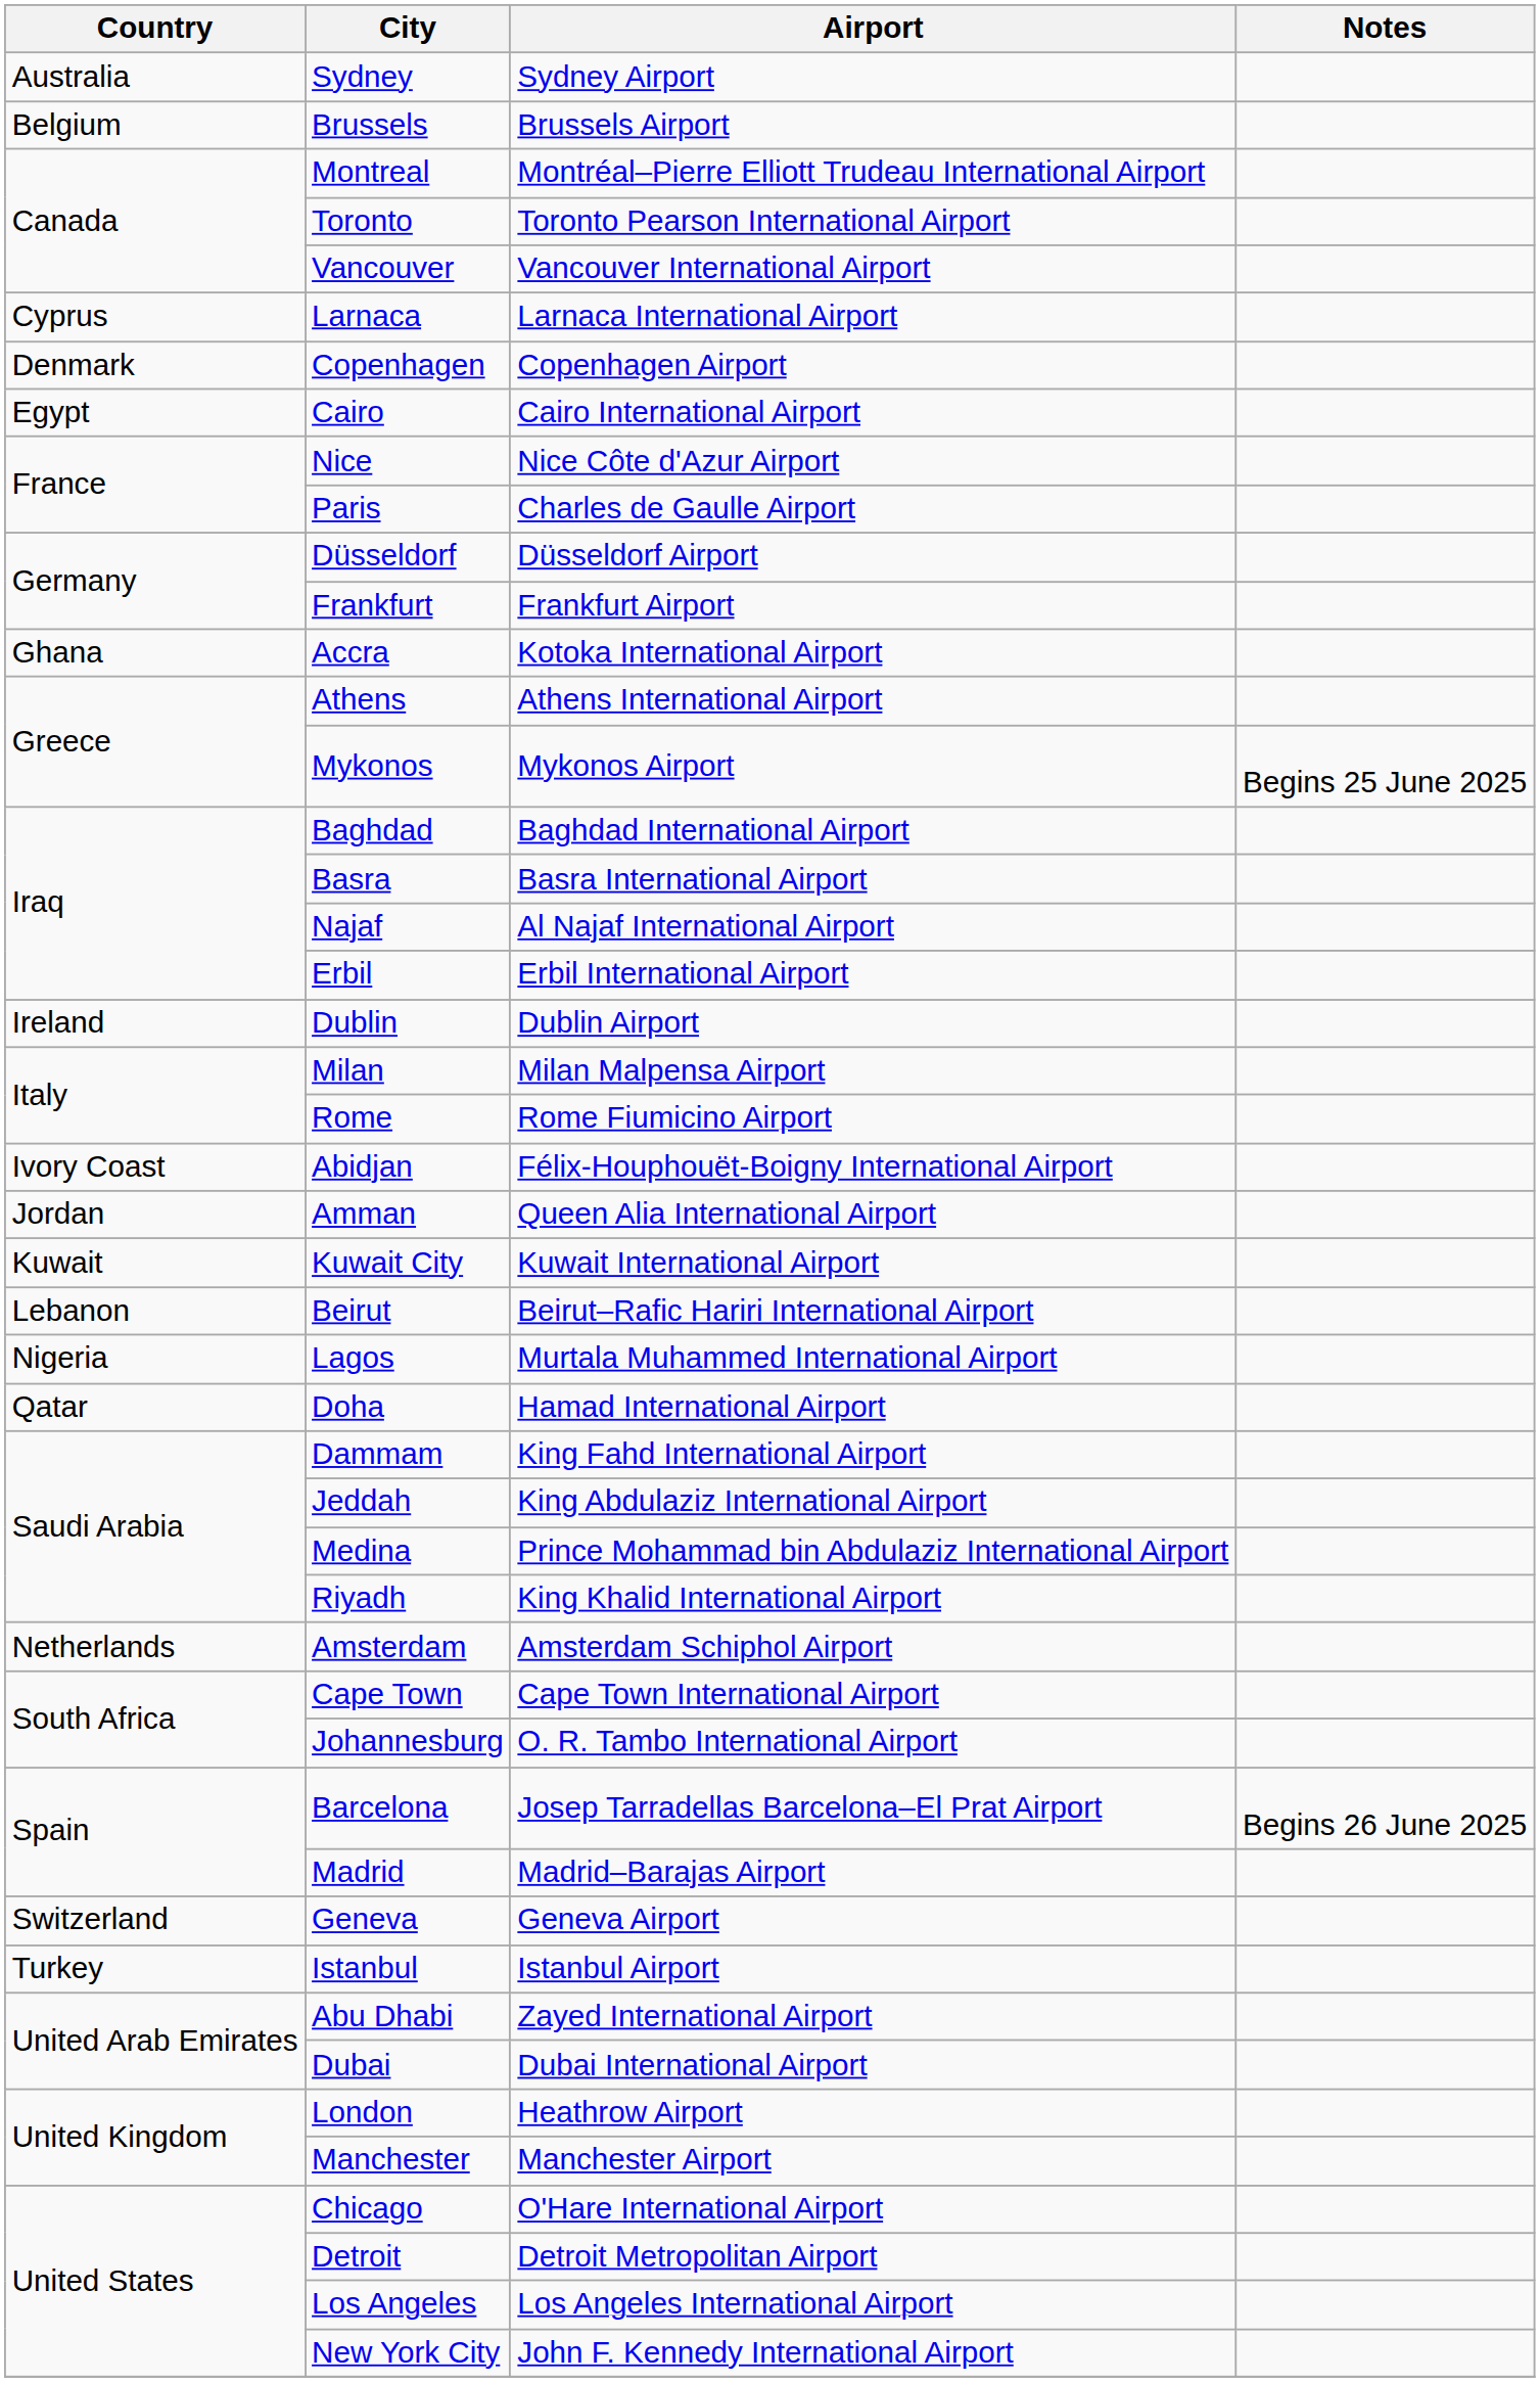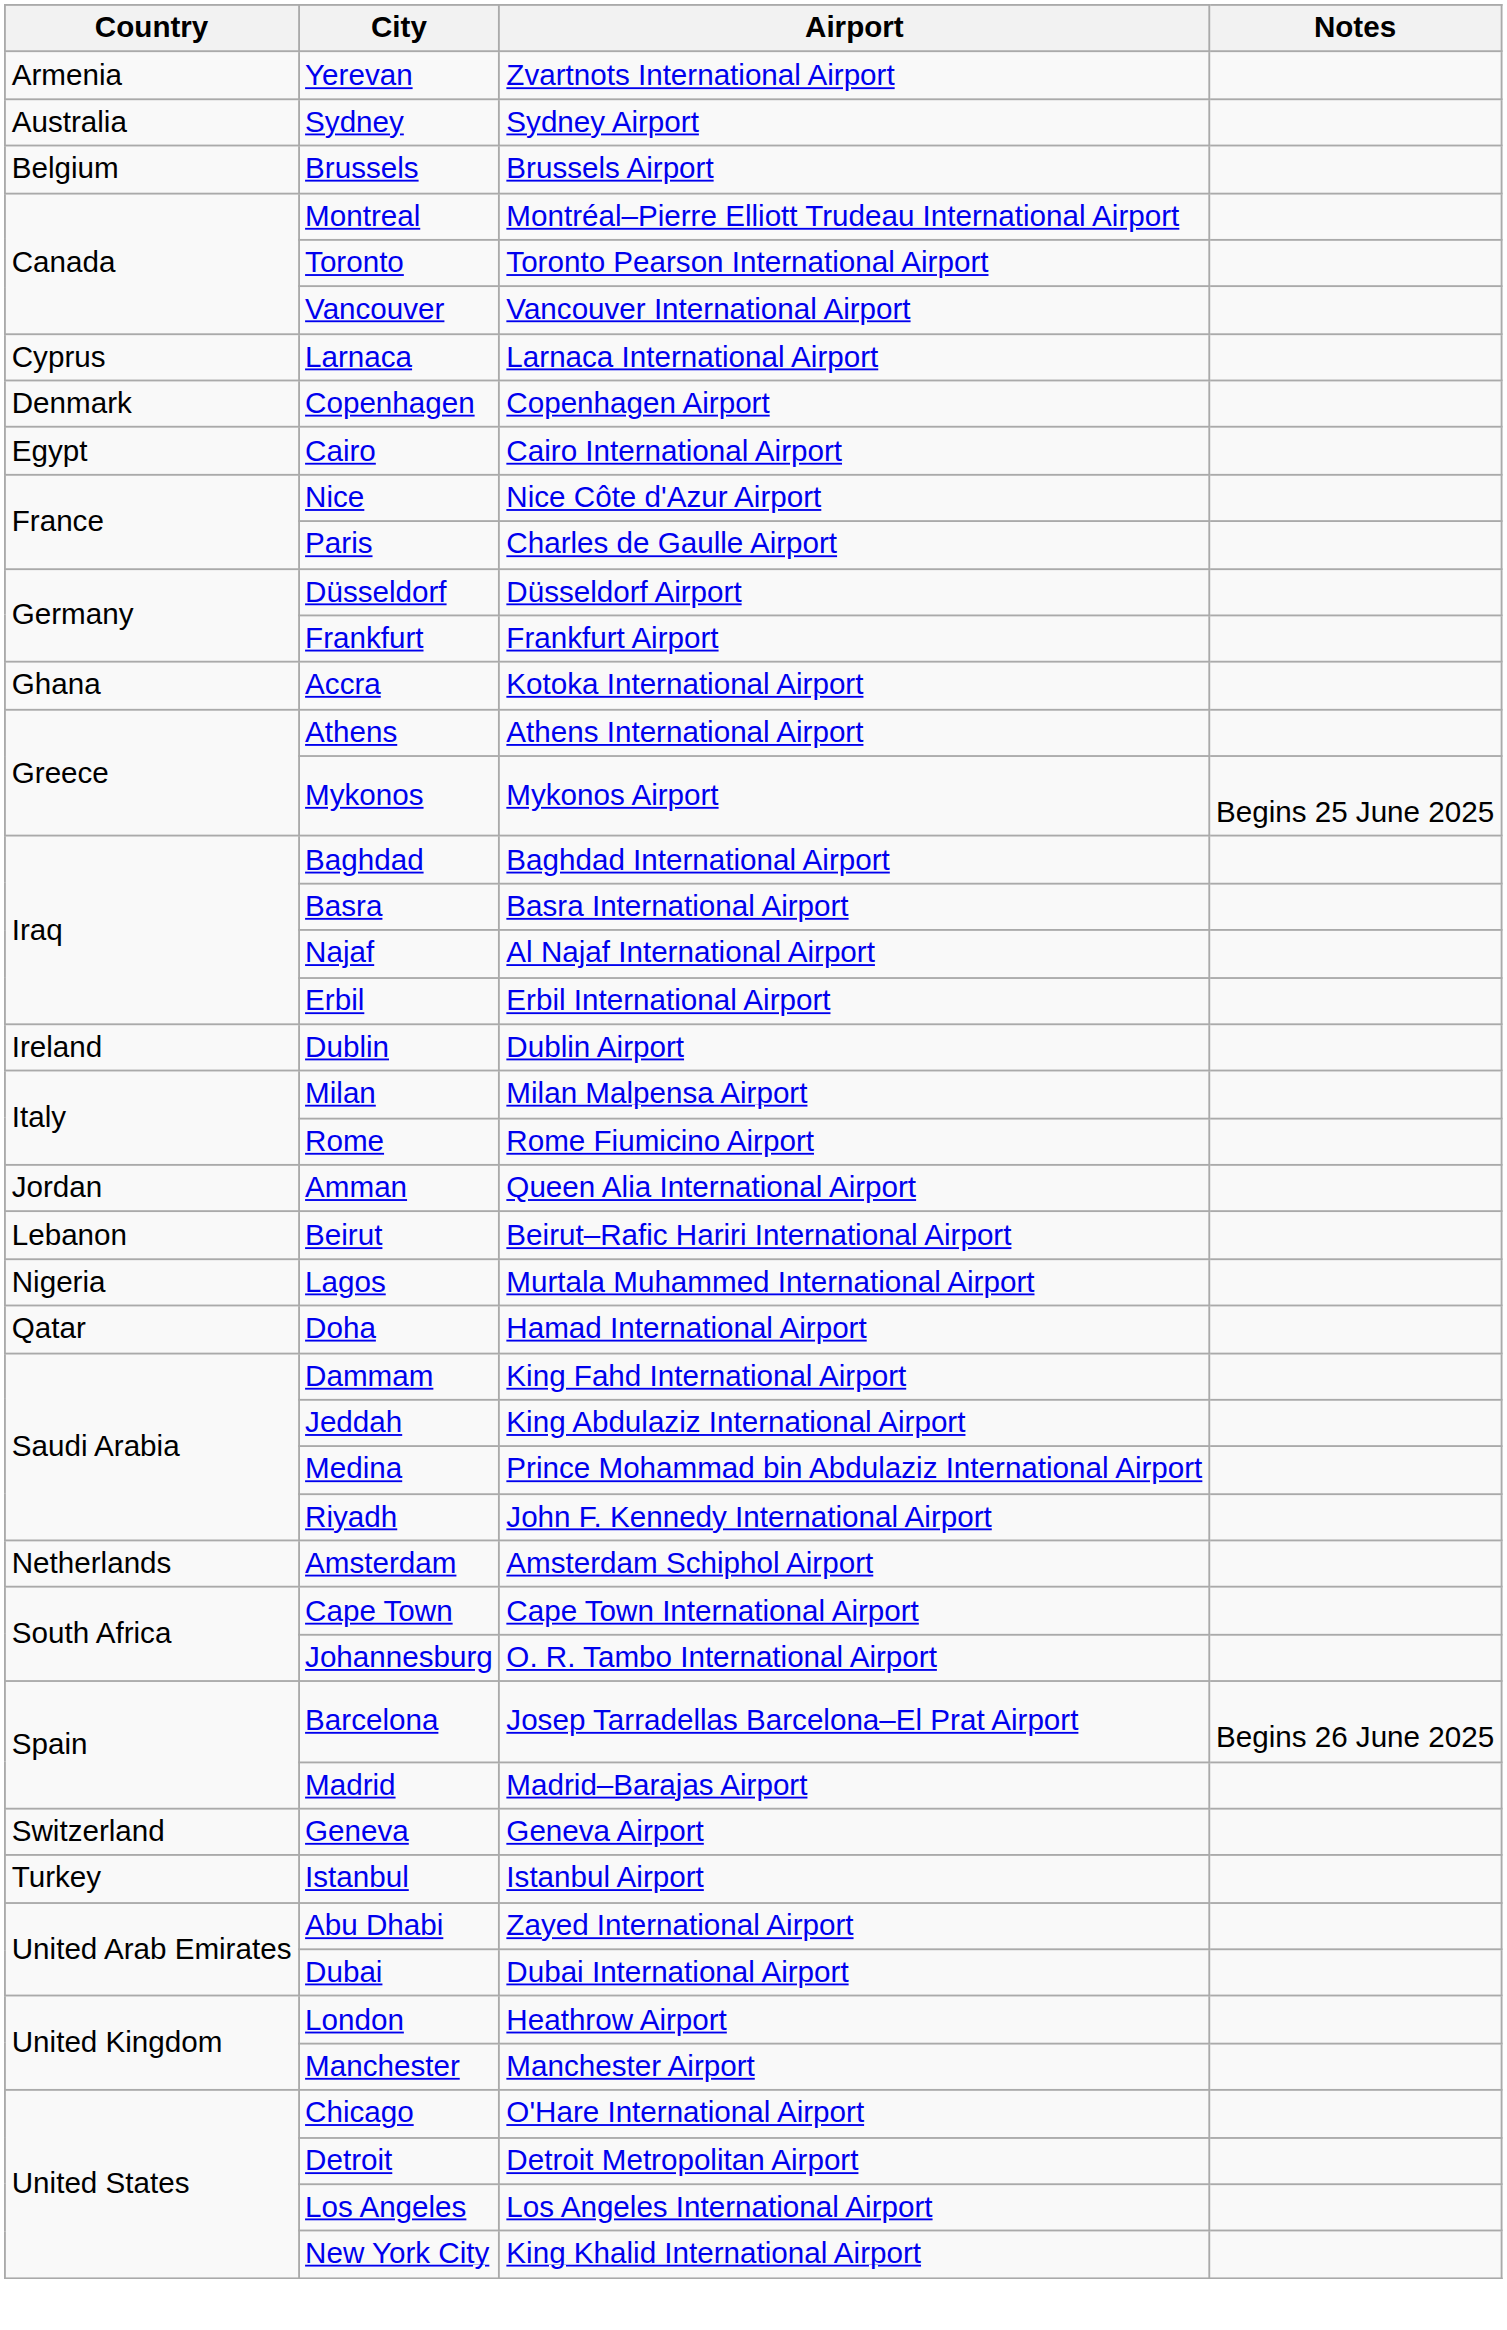 <table class="wikitable">
 <tr>
 <th>Country</th>
 <th>City</th>
 <th>Airport</th>
 <th>Notes</th>
+</tr>
+<tr>
+<td>Armenia</td>
+<td><a href='#'>Yerevan</a></td>
+<td><a href='#'>Zvartnots International Airport</a></td>
+<td align=center></td>
 </tr>
 <tr>
 <td>Australia</td>
 <td><a href='#'>Sydney</a></td>
 <td><a href='#'>Sydney Airport</a></td>
 <td></td>
 </tr>
 <tr>
 <td>Belgium</td>
 <td><a href='#'>Brussels</a></td>
 <td><a href='#'>Brussels Airport</a></td>
 <td align=center></td>
 </tr>
 <tr>
 <td rowspan="3">Canada</td>
 <td><a href='#'>Montreal</a></td>
 <td><a href='#'>Montréal–Pierre Elliott Trudeau International Airport</a></td>
 <td></td>
 </tr>
 <tr>
 <td><a href='#'>Toronto</a></td>
 <td><a href='#'>Toronto Pearson International Airport</a></td>
 <td></td>
 </tr>
 <tr>
 <td><a href='#'>Vancouver</a></td>
 <td><a href='#'>Vancouver International Airport</a></td>
 <td></td>
 </tr>
 <tr>
 <td>Cyprus</td>
 <td><a href='#'>Larnaca</a></td>
 <td><a href='#'>Larnaca International Airport</a></td>
 <td align=center></td>
 </tr>
 <tr>
 <td>Denmark</td>
 <td><a href='#'>Copenhagen</a></td>
 <td><a href='#'>Copenhagen Airport</a></td>
 <td align=center></td>
 </tr>
 <tr>
 <td>Egypt</td>
 <td><a href='#'>Cairo</a></td>
 <td><a href='#'>Cairo International Airport</a></td>
 <td align=center></td>
 </tr>
 <tr>
 <td rowspan="2">France</td>
 <td><a href='#'>Nice</a></td>
 <td><a href='#'>Nice Côte d'Azur Airport</a></td>
 <td></td>
 </tr>
 <tr>
 <td><a href='#'>Paris</a></td>
 <td><a href='#'>Charles de Gaulle Airport</a></td>
 <td align=center></td>
 </tr>
 <tr>
 <td rowspan="2">Germany</td>
 <td><a href='#'>Düsseldorf</a></td>
 <td><a href='#'>Düsseldorf Airport</a></td>
 <td align=center></td>
 </tr>
 <tr>
 <td><a href='#'>Frankfurt</a></td>
 <td><a href='#'>Frankfurt Airport</a></td>
 <td align=center></td>
 </tr>
 <tr>
 <td>Ghana</td>
 <td><a href='#'>Accra</a></td>
 <td><a href='#'>Kotoka International Airport</a></td>
 <td align=center></td>
 </tr>
 <tr>
 <td rowspan="2">Greece</td>
 <td><a href='#'>Athens</a></td>
 <td><a href='#'>Athens International Airport</a></td>
 <td align=center></td>
 </tr>
 <tr>
 <td><a href='#'>Mykonos</a></td>
 <td><a href='#'>Mykonos Airport</a></td>
 <td><br>Begins 25 June 2025</td>
 </tr>
 <tr>
 <td rowspan="4">Iraq</td>
 <td><a href='#'>Baghdad</a></td>
 <td><a href='#'>Baghdad International Airport</a></td>
 <td align=center></td>
 </tr>
 <tr>
 <td><a href='#'>Basra</a></td>
 <td><a href='#'>Basra International Airport</a></td>
 <td></td>
 </tr>
 <tr>
 <td><a href='#'>Najaf</a></td>
 <td><a href='#'>Al Najaf International Airport</a></td>
 <td align=center></td>
 </tr>
 <tr>
 <td><a href='#'>Erbil</a></td>
 <td><a href='#'>Erbil International Airport</a></td>
 <td align=center></td>
 </tr>
 <tr>
 <td>Ireland</td>
 <td><a href='#'>Dublin</a></td>
 <td><a href='#'>Dublin Airport</a></td>
 <td></td>
 </tr>
 <tr>
 <td rowspan="2">Italy</td>
 <td><a href='#'>Milan</a></td>
 <td><a href='#'>Milan Malpensa Airport</a></td>
 <td align=center></td>
 </tr>
 <tr>
 <td><a href='#'>Rome</a></td>
 <td><a href='#'>Rome Fiumicino Airport</a></td>
 <td align=center></td>
 </tr>
 <tr>
-<td>Ivory Coast</td>
-<td><a href='#'>Abidjan</a></td>
-<td><a href='#'>Félix-Houphouët-Boigny International Airport</a></td>
-<td align=center></td>
-</tr>
-<tr>
 <td>Jordan</td>
 <td><a href='#'>Amman</a></td>
 <td><a href='#'>Queen Alia International Airport</a></td>
-<td align=center></td>
-</tr>
-<tr>
-<td>Kuwait</td>
-<td><a href='#'>Kuwait City</a></td>
-<td><a href='#'>Kuwait International Airport</a></td>
 <td align=center></td>
 </tr>
 <tr>
 <td>Lebanon</td>
 <td><a href='#'>Beirut</a></td>
 <td><a href='#'>Beirut–Rafic Hariri International Airport</a></td>
 <td></td>
 </tr>
 <tr>
 <td>Nigeria</td>
 <td><a href='#'>Lagos</a></td>
 <td><a href='#'>Murtala Muhammed International Airport</a></td>
 <td align=center></td>
 </tr>
 <tr>
 <td>Qatar</td>
 <td><a href='#'>Doha</a></td>
 <td><a href='#'>Hamad International Airport</a></td>
 <td align=center></td>
 </tr>
 <tr>
 <td rowspan="4">Saudi Arabia</td>
 <td><a href='#'>Dammam</a></td>
 <td><a href='#'>King Fahd International Airport</a></td>
 <td></td>
 </tr>
 <tr>
 <td><a href='#'>Jeddah</a></td>
 <td><a href='#'>King Abdulaziz International Airport</a></td>
 <td align=center></td>
 </tr>
 <tr>
 <td><a href='#'>Medina</a></td>
 <td><a href='#'>Prince Mohammad bin Abdulaziz International Airport</a></td>
 <td></td>
 </tr>
 <tr>
 <td><a href='#'>Riyadh</a></td>
-<td><a href='#'>King Khalid International Airport</a></td>
+<td><a href='#'>John F. Kennedy International Airport</a></td>
 <td align=center></td>
 </tr>
 <tr>
 <td>Netherlands</td>
 <td><a href='#'>Amsterdam</a></td>
 <td><a href='#'>Amsterdam Schiphol Airport</a></td>
 <td></td>
 </tr>
 <tr>
 <td rowspan="2">South Africa</td>
 <td><a href='#'>Cape Town</a></td>
 <td><a href='#'>Cape Town International Airport</a></td>
 <td></td>
 </tr>
 <tr>
 <td><a href='#'>Johannesburg</a></td>
 <td><a href='#'>O. R. Tambo International Airport</a></td>
 <td></td>
 </tr>
 <tr>
 <td rowspan="2">Spain</td>
 <td><a href='#'>Barcelona</a></td>
 <td><a href='#'>Josep Tarradellas Barcelona–El Prat Airport</a></td>
 <td><br>Begins 26 June 2025</td>
 </tr>
 <tr>
 <td><a href='#'>Madrid</a></td>
 <td><a href='#'>Madrid–Barajas Airport</a></td>
 <td align=center></td>
 </tr>
 <tr>
 <td>Switzerland</td>
 <td><a href='#'>Geneva</a></td>
 <td><a href='#'>Geneva Airport</a></td>
 <td align=center></td>
 </tr>
 <tr>
 <td>Turkey</td>
 <td><a href='#'>Istanbul</a></td>
 <td><a href='#'>Istanbul Airport</a></td>
 <td align=center></td>
 </tr>
 <tr>
 <td rowspan="2">United Arab Emirates</td>
 <td><a href='#'>Abu Dhabi</a></td>
 <td><a href='#'>Zayed International Airport</a></td>
 <td align=center></td>
 </tr>
 <tr>
 <td><a href='#'>Dubai</a></td>
 <td><a href='#'>Dubai International Airport</a></td>
 <td align=center></td>
 </tr>
 <tr>
 <td rowspan="2">United Kingdom</td>
 <td><a href='#'>London</a></td>
 <td><a href='#'>Heathrow Airport</a></td>
 <td align=center></td>
 </tr>
 <tr>
 <td><a href='#'>Manchester</a></td>
 <td><a href='#'>Manchester Airport</a></td>
 <td></td>
 </tr>
 <tr>
 <td rowspan="4">United States</td>
 <td><a href='#'>Chicago</a></td>
 <td><a href='#'>O'Hare International Airport</a></td>
 <td></td>
 </tr>
 <tr>
 <td><a href='#'>Detroit</a></td>
 <td><a href='#'>Detroit Metropolitan Airport</a></td>
 <td></td>
 </tr>
 <tr>
 <td><a href='#'>Los Angeles</a></td>
 <td><a href='#'>Los Angeles International Airport</a></td>
 <td></td>
 </tr>
 <tr>
 <td><a href='#'>New York City</a></td>
-<td><a href='#'>John F. Kennedy International Airport</a></td>
+<td><a href='#'>King Khalid International Airport</a></td>
 <td></td>
 </tr>
 <tr>
 </tr>
 </table>
